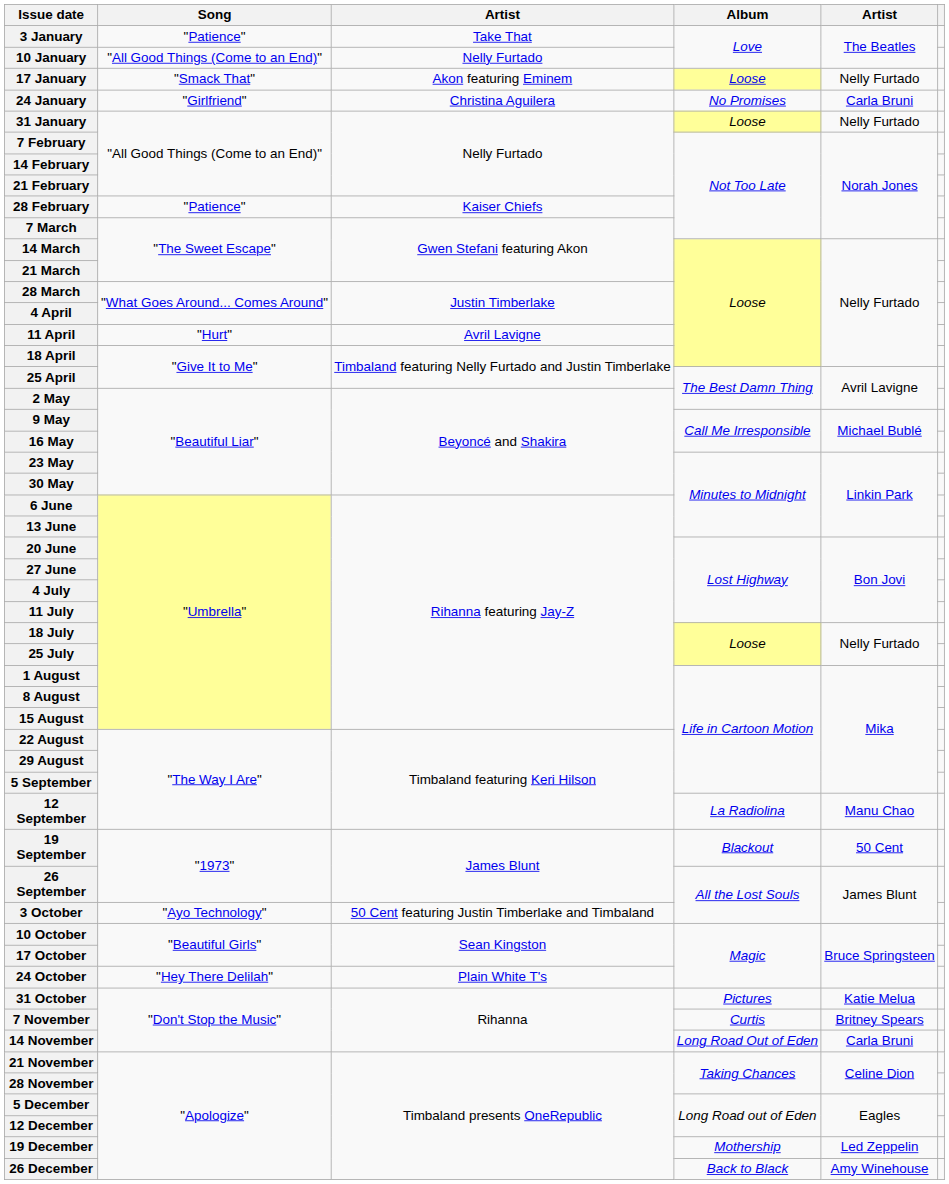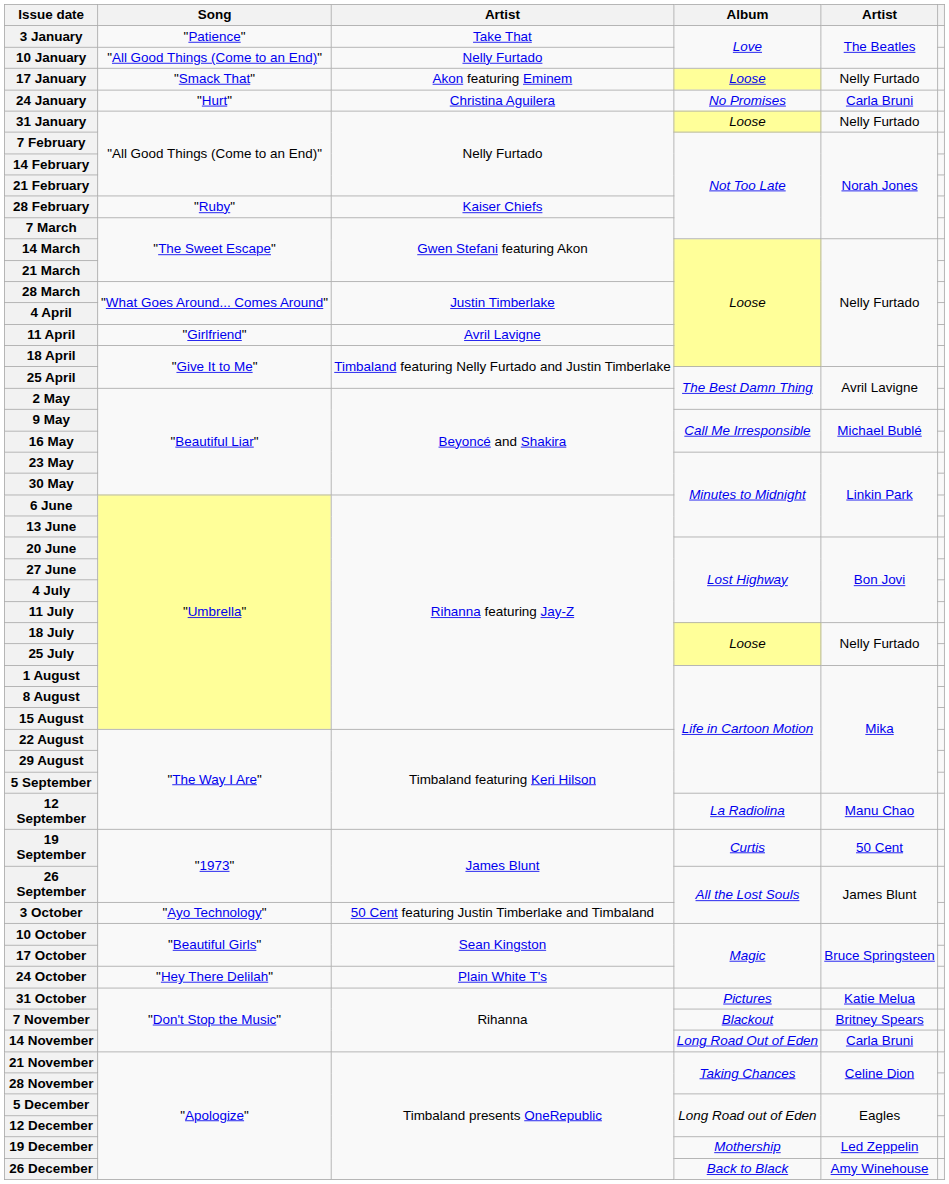 <table class="wikitable plainrowheaders" style="text-align:center">
 <tr>
 <th scope="col" style="width:6.5em;">Issue date</th>
 <th scope="col">Song</th>
 <th scope="col">Artist</th>
 <th scope="col">Album</th>
 <th scope="col">Artist</th>
 <th scope="col"></th>
 </tr>
 <tr>
 <th scope="row">3 January</th>
 <td>"<a href='#'>Patience</a>"</td>
 <td><a href='#'>Take That</a></td>
 <td rowspan="2"><em><a href='#'>Love</a></em></td>
 <td rowspan="2"><a href='#'>The Beatles</a></td>
 <td></td>
 </tr>
 <tr>
 <th scope="row">10 January</th>
 <td>"<a href='#'>All Good Things (Come to an End)</a>"</td>
 <td><a href='#'>Nelly Furtado</a></td>
 <td></td>
 </tr>
 <tr>
 <th scope="row">17 January</th>
 <td>"<a href='#'>Smack That</a>"</td>
 <td><a href='#'>Akon</a> featuring <a href='#'>Eminem</a></td>
 <td bgcolor=#FFFF99><em><a href='#'>Loose</a></em> </td>
 <td>Nelly Furtado</td>
 <td></td>
 </tr>
 <tr>
 <th scope="row">24 January</th>
-<td>"<a href='#'>Girlfriend</a>"</td>
+<td>"<a href='#'>Hurt</a>"</td>
 <td><a href='#'>Christina Aguilera</a></td>
 <td><em><a href='#'>No Promises</a></em></td>
 <td><a href='#'>Carla Bruni</a></td>
 <td></td>
 </tr>
 <tr>
 <th scope="row">31 January</th>
 <td rowspan="4">"All Good Things (Come to an End)"</td>
 <td rowspan="4">Nelly Furtado</td>
 <td bgcolor=#FFFF99><em>Loose</em> </td>
 <td>Nelly Furtado</td>
 <td></td>
 </tr>
 <tr>
 <th scope="row">7 February</th>
 <td rowspan="5"><em><a href='#'>Not Too Late</a></em></td>
 <td rowspan="5"><a href='#'>Norah Jones</a></td>
 <td></td>
 </tr>
 <tr>
 <th scope="row">14 February</th>
 <td></td>
 </tr>
 <tr>
 <th scope="row">21 February</th>
 <td></td>
 </tr>
 <tr>
 <th scope="row">28 February</th>
-<td>"<a href='#'>Patience</a>"</td>
+<td>"<a href='#'>Ruby</a>"</td>
 <td><a href='#'>Kaiser Chiefs</a></td>
 <td></td>
 </tr>
 <tr>
 <th scope="row">7 March</th>
 <td rowspan="3">"<a href='#'>The Sweet Escape</a>"</td>
 <td rowspan="3"><a href='#'>Gwen Stefani</a> featuring Akon</td>
 <td></td>
 </tr>
 <tr>
 <th scope="row">14 March</th>
 <td bgcolor=#FFFF99 rowspan="6"><em>Loose</em> </td>
 <td rowspan="6">Nelly Furtado</td>
 <td></td>
 </tr>
 <tr>
 <th scope="row">21 March</th>
 <td></td>
 </tr>
 <tr>
 <th scope="row">28 March</th>
 <td rowspan="2">"<a href='#'>What Goes Around... Comes Around</a>"</td>
 <td rowspan="2"><a href='#'>Justin Timberlake</a></td>
 <td></td>
 </tr>
 <tr>
 <th scope="row">4 April</th>
 <td></td>
 </tr>
 <tr>
 <th scope="row">11 April</th>
-<td>"<a href='#'>Hurt</a>"</td>
+<td>"<a href='#'>Girlfriend</a>"</td>
 <td><a href='#'>Avril Lavigne</a></td>
 <td></td>
 </tr>
 <tr>
 <th scope="row">18 April</th>
 <td rowspan="2">"<a href='#'>Give It to Me</a>"</td>
 <td rowspan="2"><a href='#'>Timbaland</a> featuring Nelly Furtado and Justin Timberlake</td>
 <td></td>
 </tr>
 <tr>
 <th scope="row">25 April</th>
 <td rowspan="2"><em><a href='#'>The Best Damn Thing</a></em></td>
 <td rowspan="2">Avril Lavigne</td>
 <td></td>
 </tr>
 <tr>
 <th scope="row">2 May</th>
 <td rowspan="5">"<a href='#'>Beautiful Liar</a>"</td>
 <td rowspan="5"><a href='#'>Beyoncé</a> and <a href='#'>Shakira</a></td>
 <td></td>
 </tr>
 <tr>
 <th scope="row">9 May</th>
 <td rowspan="2"><em><a href='#'>Call Me Irresponsible</a></em></td>
 <td rowspan="2"><a href='#'>Michael Bublé</a></td>
 <td></td>
 </tr>
 <tr>
 <th scope="row">16 May</th>
 <td></td>
 </tr>
 <tr>
 <th scope="row">23 May</th>
 <td rowspan="4"><em><a href='#'>Minutes to Midnight</a></em></td>
 <td rowspan="4"><a href='#'>Linkin Park</a></td>
 <td></td>
 </tr>
 <tr>
 <th scope="row">30 May</th>
 <td></td>
 </tr>
 <tr>
 <th scope="row">6 June</th>
 <td bgcolor=#FFFF99 rowspan="11">"<a href='#'>Umbrella</a>" </td>
 <td rowspan="11"><a href='#'>Rihanna</a> featuring <a href='#'>Jay-Z</a></td>
 <td></td>
 </tr>
 <tr>
 <th scope="row">13 June</th>
 <td></td>
 </tr>
 <tr>
 <th scope="row">20 June</th>
 <td rowspan="4"><em><a href='#'>Lost Highway</a></em></td>
 <td rowspan="4"><a href='#'>Bon Jovi</a></td>
 <td></td>
 </tr>
 <tr>
 <th scope="row">27 June</th>
 <td></td>
 </tr>
 <tr>
 <th scope="row">4 July</th>
 <td></td>
 </tr>
 <tr>
 <th scope="row">11 July</th>
 <td></td>
 </tr>
 <tr>
 <th scope="row">18 July</th>
 <td bgcolor=#FFFF99 rowspan="2"><em>Loose</em> </td>
 <td rowspan="2">Nelly Furtado</td>
 <td></td>
 </tr>
 <tr>
 <th scope="row">25 July</th>
 <td></td>
 </tr>
 <tr>
 <th scope="row">1 August</th>
 <td rowspan="6"><em><a href='#'>Life in Cartoon Motion</a></em></td>
 <td rowspan="6"><a href='#'>Mika</a></td>
 <td></td>
 </tr>
 <tr>
 <th scope="row">8 August</th>
 <td></td>
 </tr>
 <tr>
 <th scope="row">15 August</th>
 <td></td>
 </tr>
 <tr>
 <th scope="row">22 August</th>
 <td rowspan="4">"<a href='#'>The Way I Are</a>"</td>
 <td rowspan="4">Timbaland featuring <a href='#'>Keri Hilson</a></td>
 <td></td>
 </tr>
 <tr>
 <th scope="row">29 August</th>
 <td></td>
 </tr>
 <tr>
 <th scope="row">5 September</th>
 <td></td>
 </tr>
 <tr>
 <th scope="row">12 September</th>
 <td><em><a href='#'>La Radiolina</a></em></td>
 <td><a href='#'>Manu Chao</a></td>
 <td></td>
 </tr>
 <tr>
 <th scope="row">19 September</th>
 <td rowspan="2">"<a href='#'>1973</a>"</td>
 <td rowspan="2"><a href='#'>James Blunt</a></td>
-<td><em><a href='#'>Blackout</a></em></td>
+<td><em><a href='#'>Curtis</a></em></td>
 <td><a href='#'>50 Cent</a></td>
 <td></td>
 </tr>
 <tr>
 <th scope="row">26 September</th>
 <td rowspan="2"><em><a href='#'>All the Lost Souls</a></em></td>
 <td rowspan="2">James Blunt</td>
 <td></td>
 </tr>
 <tr>
 <th scope="row">3 October</th>
 <td>"<a href='#'>Ayo Technology</a>"</td>
 <td><a href='#'>50 Cent</a> featuring Justin Timberlake and Timbaland</td>
 <td></td>
 </tr>
 <tr>
 <th scope="row">10 October</th>
 <td rowspan="2">"<a href='#'>Beautiful Girls</a>"</td>
 <td rowspan="2"><a href='#'>Sean Kingston</a></td>
 <td rowspan="3"><em><a href='#'>Magic</a></em></td>
 <td rowspan="3"><a href='#'>Bruce Springsteen</a></td>
 <td></td>
 </tr>
 <tr>
 <th scope="row">17 October</th>
 <td></td>
 </tr>
 <tr>
 <th scope="row">24 October</th>
 <td>"<a href='#'>Hey There Delilah</a>"</td>
 <td><a href='#'>Plain White T's</a></td>
 <td></td>
 </tr>
 <tr>
 <th scope="row">31 October</th>
 <td rowspan="3">"<a href='#'>Don't Stop the Music</a>"</td>
 <td rowspan="3">Rihanna</td>
 <td><em><a href='#'>Pictures</a></em></td>
 <td><a href='#'>Katie Melua</a></td>
 <td></td>
 </tr>
 <tr>
 <th scope="row">7 November</th>
-<td><em><a href='#'>Curtis</a></em></td>
+<td><em><a href='#'>Blackout</a></em></td>
 <td><a href='#'>Britney Spears</a></td>
 <td></td>
 </tr>
 <tr>
 <th scope="row">14 November</th>
 <td><em><a href='#'>Long Road Out of Eden</a></em></td>
 <td><a href='#'>Carla Bruni</a></td>
 <td></td>
 </tr>
 <tr>
 <th scope="row">21 November</th>
 <td rowspan="6">"<a href='#'>Apologize</a>"</td>
 <td rowspan="6">Timbaland presents <a href='#'>OneRepublic</a></td>
 <td rowspan="2"><em><a href='#'>Taking Chances</a></em></td>
 <td rowspan="2"><a href='#'>Celine Dion</a></td>
 <td></td>
 </tr>
 <tr>
 <th scope="row">28 November</th>
 <td></td>
 </tr>
 <tr>
 <th scope="row">5 December</th>
 <td rowspan="2"><em>Long Road out of Eden</em></td>
 <td rowspan="2">Eagles</td>
 <td></td>
 </tr>
 <tr>
 <th scope="row">12 December</th>
 <td></td>
 </tr>
 <tr>
 <th scope="row">19 December</th>
 <td><em><a href='#'>Mothership</a></em></td>
 <td><a href='#'>Led Zeppelin</a></td>
 <td></td>
 </tr>
 <tr>
 <th scope="row">26 December</th>
 <td><em><a href='#'>Back to Black</a></em></td>
 <td><a href='#'>Amy Winehouse</a></td>
 <td></td>
 </tr>
 </table>
